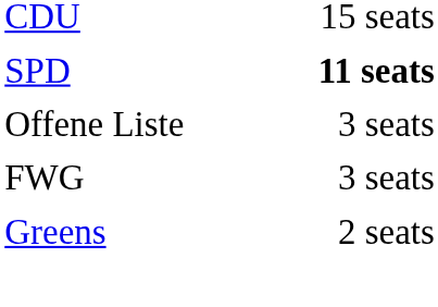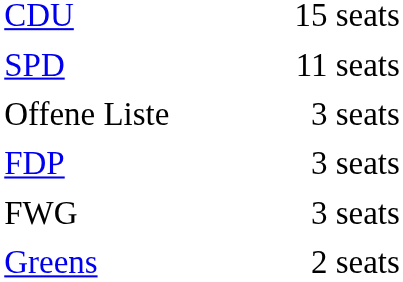 <table cellpadding="2" style="width:200px; text-align:right; white-space:nowrap;">
 <tr>
 <td style="text-align:left;"><a href='#'>CDU</a></td>
 <td>15 seats</td>
 </tr>
 <tr>
 <td style="text-align:left;"><a href='#'>SPD</a></td>
-<td><strong>11 seats</strong></td>
+<td>11 seats</td>
 </tr>
 <tr>
 <td style="text-align:left;">Offene Liste</td>
+<td>3 seats</td>
+</tr>
+<tr>
+<td style="text-align:left;"><a href='#'>FDP</a></td>
 <td>3 seats</td>
 </tr>
 <tr>
 <td style="text-align:left;">FWG</td>
 <td>3 seats</td>
 </tr>
 <tr>
 <td style="text-align:left;"><a href='#'>Greens</a></td>
 <td>2 seats</td>
 </tr>
 </table>
